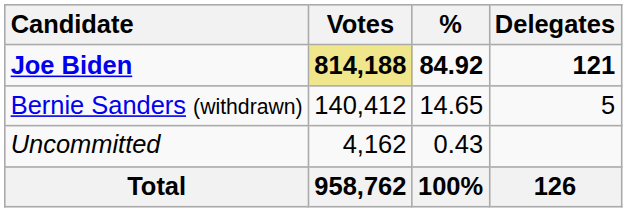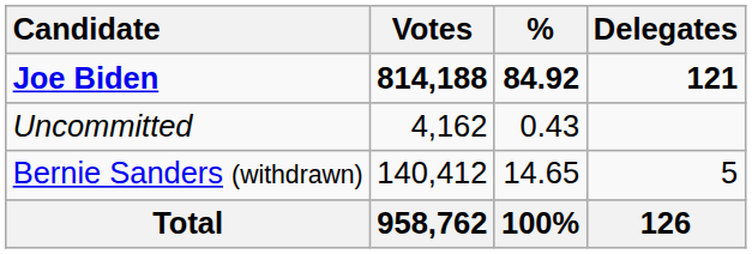 <table class="wikitable sortable" style="text-align:right;">
 <tr>
 <th style="text-align:left;">Candidate</th>
 <th>Votes</th>
 <th>%</th>
 <th>Delegates</th>
 </tr>
 <tr>
 <td style="text-align:left;" data-sort-name="Biden, Joe"><strong><a href='#'>Joe Biden</a></strong></td>
-<td style="background: khaki;"><strong>814,188</strong></td>
+<td><strong>814,188</strong></td>
 <td><strong>84.92</strong></td>
 <td><strong>121</strong></td>
+</tr>
+<tr>
+<td style="text-align:left;" data-sort-name="ZZ"><em>Uncommitted</em></td>
+<td>4,162</td>
+<td>0.43</td>
+<td></td>
 </tr>
 <tr>
 <td style="text-align:left;" data-sort-name="Sanders, Bernie"><a href='#'>Bernie Sanders</a> <small>(withdrawn)</small></td>
 <td>140,412</td>
 <td>14.65</td>
 <td>5</td>
 </tr>
 <tr>
-<td style="text-align:left;" data-sort-name="ZZ"><em>Uncommitted</em></td>
-<td>4,162</td>
-<td>0.43</td>
-<td></td>
-</tr>
-<tr>
 <th>Total</th>
 <th>958,762</th>
 <th>100%</th>
 <th>126</th>
 </tr>
 </table>
